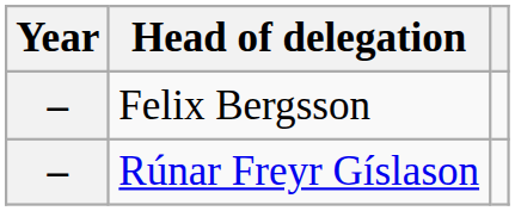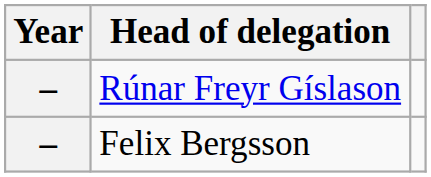 <table class="wikitable plainrowheaders">
 <tr>
 <th>Year</th>
 <th>Head of delegation</th>
 <th></th>
 </tr>
 <tr>
 <th scope="row">–</th>
-<td>Felix Bergsson</td>
+<td><a href='#'>Rúnar Freyr Gíslason</a></td>
 <td></td>
 </tr>
 <tr>
 <th scope="row">–</th>
-<td><a href='#'>Rúnar Freyr Gíslason</a></td>
+<td>Felix Bergsson</td>
 <td></td>
 </tr>
 </table>
